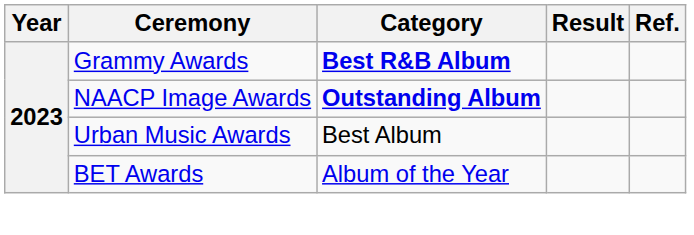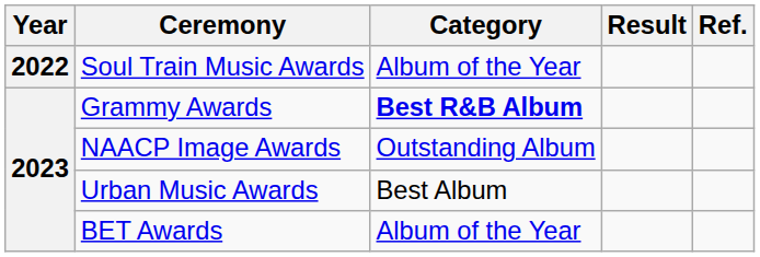 <table class="wikitable sortable plainrowheaders" style="border:none; margin:0;">
 <tr>
 <th>Year</th>
 <th>Ceremony</th>
 <th>Category</th>
 <th>Result</th>
 <th>Ref.</th>
+</tr>
+<tr>
+<th scope="row" rowspan="1">2022</th>
+<td><a href='#'>Soul Train Music Awards</a></td>
+<td><a href='#'>Album of the Year</a></td>
+<td></td>
+<td style="text-align:center;"></td>
 </tr>
 <tr>
 <th scope="row" rowspan="4">2023</th>
 <td><a href='#'>Grammy Awards</a></td>
 <td><strong><a href='#'>Best R&B Album</a></strong></td>
 <td></td>
 <td style="text-align:center;"></td>
 </tr>
 <tr>
 <td><a href='#'>NAACP Image Awards</a></td>
-<td><strong><a href='#'>Outstanding Album</a></strong></td>
+<td><a href='#'>Outstanding Album</a></td>
 <td></td>
 <td style="text-align:center;"></td>
 </tr>
 <tr>
 <td><a href='#'>Urban Music Awards</a></td>
 <td>Best Album</td>
 <td></td>
 <td style="text-align:center;"></td>
 </tr>
 <tr>
 <td><a href='#'>BET Awards</a></td>
 <td><a href='#'>Album of the Year</a></td>
 <td></td>
 <td style="text-align:center;"></td>
 </tr>
 </table>
